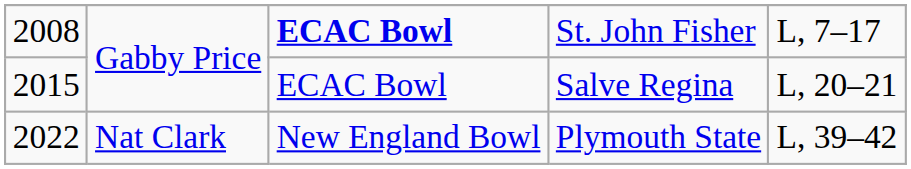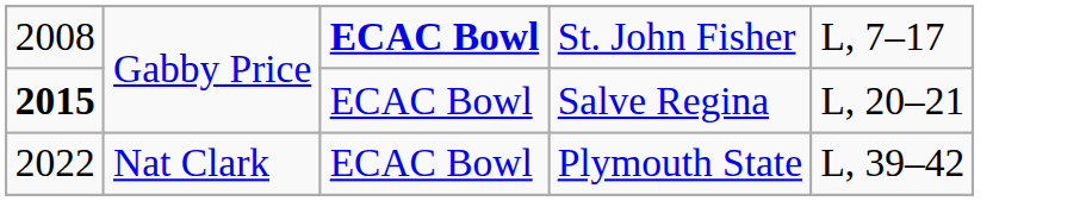 <table class="wikitable">
 <tr>
 </tr>
 <tr>
 <td>2008</td>
 <td rowspan=2><a href='#'>Gabby Price</a></td>
 <td><strong><a href='#'>ECAC Bowl</a></strong></td>
 <td><a href='#'>St. John Fisher</a></td>
 <td>L, 7–17</td>
 </tr>
 <tr>
-<td>2015</td>
+<td><strong>2015</strong></td>
 <td><a href='#'>ECAC Bowl</a></td>
 <td><a href='#'>Salve Regina</a></td>
 <td>L, 20–21</td>
 </tr>
 <tr>
 <td>2022</td>
 <td><a href='#'>Nat Clark</a></td>
-<td><a href='#'>New England Bowl</a></td>
+<td><a href='#'>ECAC Bowl</a></td>
 <td><a href='#'>Plymouth State</a></td>
 <td>L, 39–42</td>
 </tr>
 </table>
